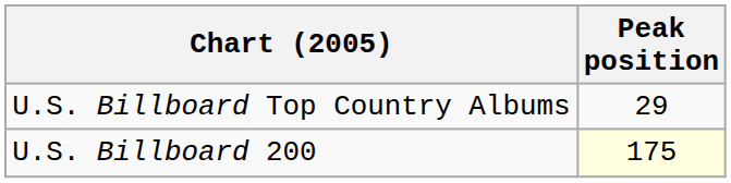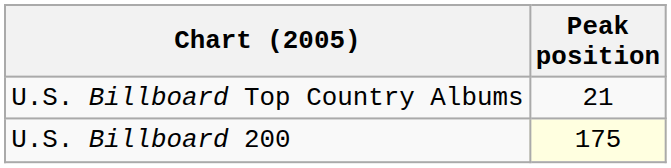 <table class="wikitable">
 <tr>
 <th>Chart (2005)</th>
 <th>Peak<br>position</th>
 </tr>
 <tr>
 <td>U.S. <em>Billboard</em> Top Country Albums</td>
-<td align="center">29</td>
+<td align="center">21</td>
 </tr>
 <tr>
 <td>U.S. <em>Billboard</em> 200</td>
 <td align="center" style="background: lightyellow;">175</td>
 </tr>
 </table>
